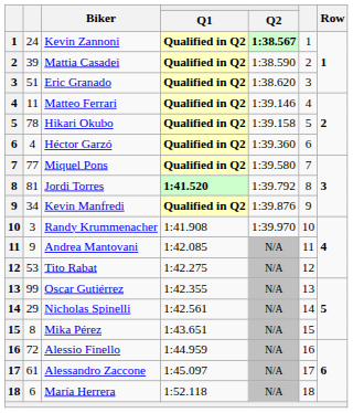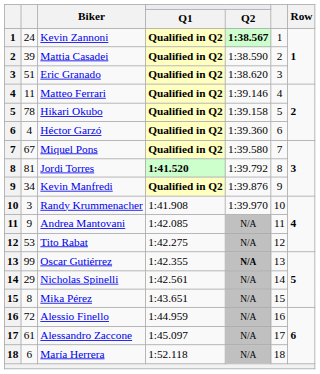 <table class="wikitable sortable" style="font-size: 85%;">
 <tr>
 <th rowspan="2"></th>
 <th rowspan="2"></th>
 <th rowspan="2">Biker</th>
 <th colspan="2" style="background:#eaecf0; text-align:center;"></th>
 <th rowspan="2"></th>
 <th rowspan="2">Row</th>
 </tr>
 <tr>
 <th scope="col">Q1</th>
 <th scope="col">Q2</th>
 </tr>
 <tr>
 <th scope="row">1</th>
 <td align="center">24</td>
 <td> <a href='#'>Kevin Zannoni</a></td>
 <td style="background:#ffffbf;"><strong>Qualified in Q2</strong></td>
 <td style="background:#ccffcc;"><strong>1:38.567</strong></td>
 <td align="center">1</td>
 <td rowspan="3"><strong>1</strong></td>
 </tr>
 <tr>
 <th scope="row">2</th>
 <td align="center">39</td>
 <td> <a href='#'>Mattia Casadei</a></td>
 <td style="background:#ffffbf;"><strong>Qualified in Q2</strong></td>
 <td>1:38.590</td>
 <td align="center">2</td>
 </tr>
 <tr>
 <th scope="row">3</th>
 <td align="center">51</td>
 <td> <a href='#'>Eric Granado</a></td>
 <td style="background:#ffffbf;"><strong>Qualified in Q2</strong></td>
 <td>1:38.620</td>
 <td align="center">3</td>
 </tr>
 <tr>
 <th scope="row">4</th>
 <td align="center">11</td>
 <td> <a href='#'>Matteo Ferrari</a></td>
 <td style="background:#ffffbf;"><strong>Qualified in Q2</strong></td>
 <td>1:39.146</td>
 <td align="center">4</td>
 <td rowspan="3"><strong>2</strong></td>
 </tr>
 <tr>
 <th scope="row">5</th>
 <td align="center">78</td>
 <td> <a href='#'>Hikari Okubo</a></td>
 <td style="background:#ffffbf;"><strong>Qualified in Q2</strong></td>
 <td>1:39.158</td>
 <td align="center">5</td>
 </tr>
 <tr>
 <th scope="row">6</th>
 <td align="center">4</td>
 <td> <a href='#'>Héctor Garzó</a></td>
 <td style="background:#ffffbf;"><strong>Qualified in Q2</strong></td>
 <td>1:39.360</td>
 <td align="center">6</td>
 </tr>
 <tr>
 <th scope="row">7</th>
-<td align="center">77</td>
+<td align="center">67</td>
 <td> <a href='#'>Miquel Pons</a></td>
 <td style="background:#ffffbf;"><strong>Qualified in Q2</strong></td>
 <td>1:39.580</td>
 <td align="center">7</td>
 <td rowspan="3"><strong>3</strong></td>
 </tr>
 <tr>
 <th scope="row">8</th>
 <td align="center">81</td>
 <td> <a href='#'>Jordi Torres</a></td>
 <td style="background:#ccffcc;"><strong>1:41.520</strong></td>
 <td>1:39.792</td>
 <td align="center">8</td>
 </tr>
 <tr>
 <th scope="row">9</th>
 <td align="center">34</td>
 <td> <a href='#'>Kevin Manfredi</a></td>
 <td style="background:#ffffbf;"><strong>Qualified in Q2</strong></td>
 <td>1:39.876</td>
 <td align="center">9</td>
 </tr>
 <tr>
 <th scope="row">10</th>
 <td align="center">3</td>
 <td> <a href='#'>Randy Krummenacher</a></td>
 <td>1:41.908</td>
 <td>1:39.970</td>
 <td align="center">10</td>
 <td rowspan="3"><strong>4</strong></td>
 </tr>
 <tr>
 <th scope="row">11</th>
 <td align="center">9</td>
 <td> <a href='#'>Andrea Mantovani</a></td>
 <td>1:42.085</td>
 <td style="background: silver" align="center" data-sort-value="11"><small>N/A</small></td>
 <td align="center">11</td>
 </tr>
 <tr>
 <th scope="row">12</th>
 <td align="center">53</td>
 <td> <a href='#'>Tito Rabat</a></td>
 <td>1:42.275</td>
 <td style="background: silver" align="center" data-sort-value="12"><small>N/A</small></td>
 <td align="center">12</td>
 </tr>
 <tr>
 <th scope="row">13</th>
 <td align="center">99</td>
 <td> <a href='#'>Oscar Gutiérrez</a></td>
 <td>1:42.355</td>
-<td style="background: silver" align="center" data-sort-value="13"><small>N/A</small></td>
+<td style="background: silver" align="center" data-sort-value="13"><strong><small>N/A</small></strong></td>
 <td align="center">13</td>
 <td rowspan="3"><strong>5</strong></td>
 </tr>
 <tr>
 <th scope="row">14</th>
 <td align="center">29</td>
 <td> <a href='#'>Nicholas Spinelli</a></td>
 <td>1:42.561</td>
 <td style="background: silver" align="center" data-sort-value="14"><small>N/A</small></td>
 <td align="center">14</td>
 </tr>
 <tr>
 <th scope="row">15</th>
 <td align="center">8</td>
 <td> <a href='#'>Mika Pérez</a></td>
 <td>1:43.651</td>
 <td style="background: silver" align="center" data-sort-value="15"><small>N/A</small></td>
 <td align="center">15</td>
 </tr>
 <tr>
 <th scope="row">16</th>
 <td align="center">72</td>
 <td> <a href='#'>Alessio Finello</a></td>
 <td>1:44.959</td>
 <td style="background: silver" align="center" data-sort-value="16"><small>N/A</small></td>
 <td align="center">16</td>
 <td rowspan="3"><strong>6</strong></td>
 </tr>
 <tr>
 <th scope="row">17</th>
 <td align="center">61</td>
 <td> <a href='#'>Alessandro Zaccone</a></td>
 <td>1:45.097</td>
 <td style="background: silver" align="center" data-sort-value="17"><small>N/A</small></td>
 <td align="center">17</td>
 </tr>
 <tr>
 <th scope="row">18</th>
 <td align="center">6</td>
 <td> <a href='#'>María Herrera</a></td>
 <td>1:52.118</td>
 <td style="background: silver" align="center" data-sort-value="18"><small>N/A</small></td>
 <td align="center">18</td>
 </tr>
 <tr>
 <th colspan="7"></th>
 </tr>
 </table>
